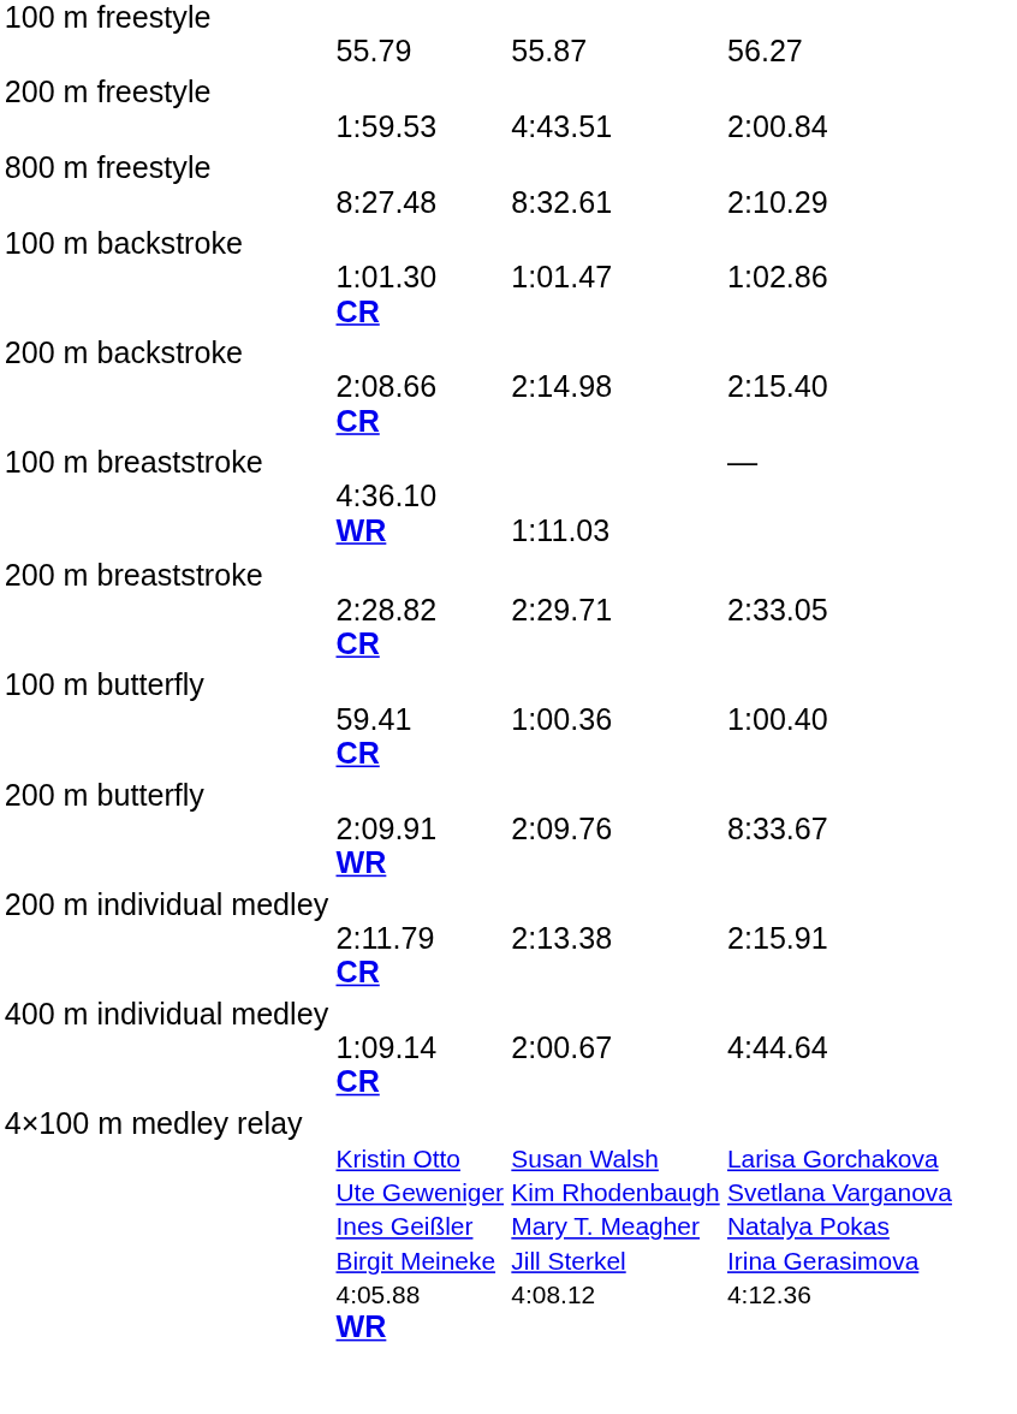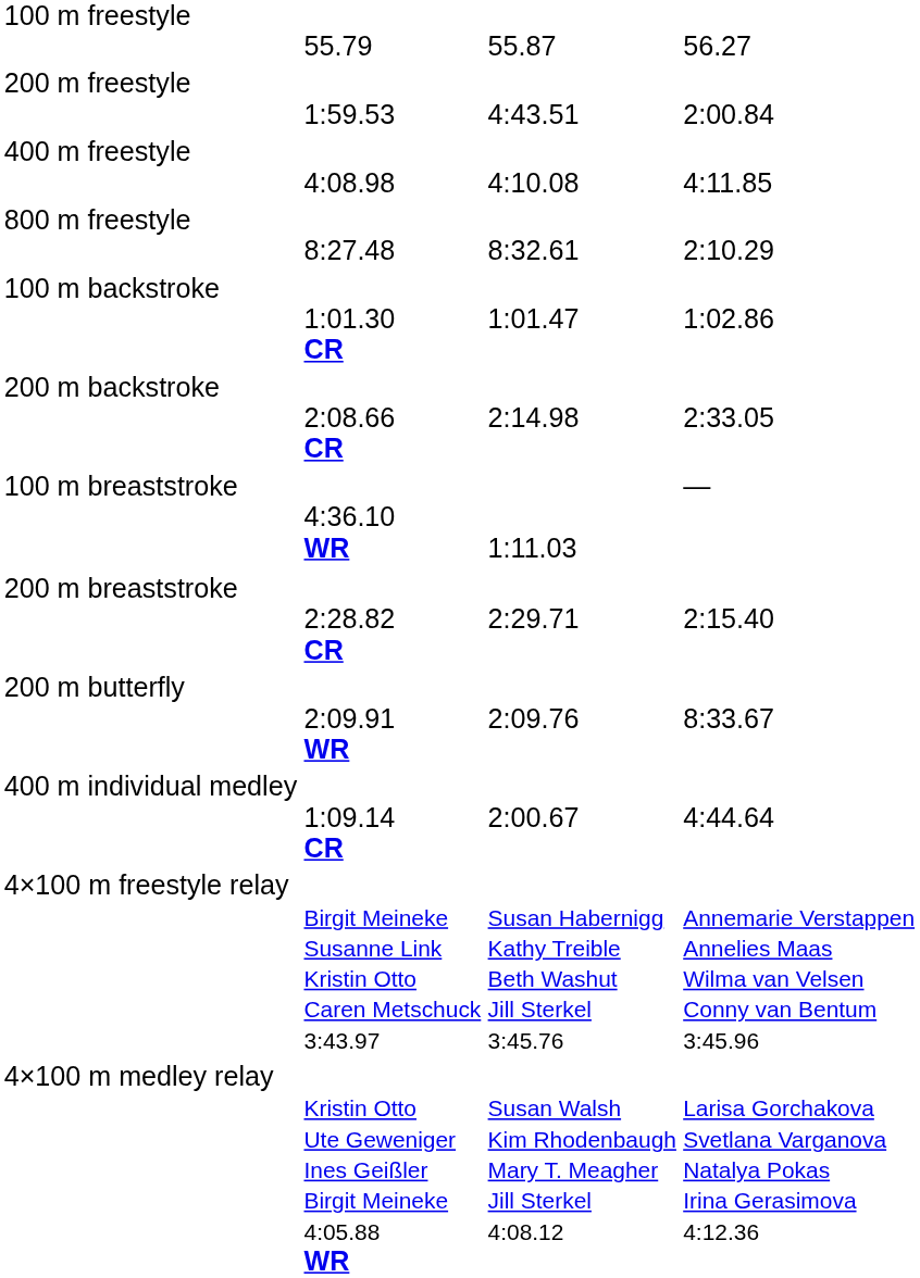 <table>
 <tr valign="top">
 <td>100 m freestyle<br><div></div></td>
 <td> <br> 55.79</td>
 <td><br> 55.87</td>
 <td><br> 56.27</td>
 </tr>
 <tr valign="top">
 <td>200 m freestyle<br><div></div></td>
 <td><br> 1:59.53</td>
 <td><br> 4:43.51</td>
 <td><br> 2:00.84</td>
+</tr>
+<tr valign="top">
+<td>400 m freestyle<br><div></div></td>
+<td><br> 4:08.98</td>
+<td><br> 4:10.08</td>
+<td><br> 4:11.85</td>
 </tr>
 <tr valign="top">
 <td>800 m freestyle<br><div></div></td>
 <td><br> 8:27.48</td>
 <td><br> 8:32.61</td>
 <td><br> 2:10.29</td>
 </tr>
 <tr valign="top">
 <td>100 m backstroke<br><div></div></td>
 <td><br> 1:01.30<div><strong><a href='#'>CR</a></strong></div></td>
 <td><br>1:01.47</td>
 <td><br> 1:02.86</td>
 </tr>
 <tr valign="top">
 <td>200 m backstroke<br><div></div></td>
 <td><br> 2:08.66 <div><strong><a href='#'>CR</a></strong></div></td>
 <td><br> 2:14.98</td>
-<td><br> 2:15.40</td>
+<td><br> 2:33.05</td>
 </tr>
 <tr valign="top">
 <td>100 m breaststroke<br><div></div></td>
 <td><br> 4:36.10 <div><strong><a href='#'>WR</a></strong></div></td>
 <td><br><br>1:11.03</td>
 <td>—</td>
 </tr>
 <tr>
 </tr>
 <tr valign="top">
 <td>200 m breaststroke<br><div></div></td>
 <td><br> 2:28.82 <div><strong><a href='#'>CR</a></strong></div></td>
 <td><br> 2:29.71</td>
-<td><br> 2:33.05</td>
-</tr>
-<tr valign="top">
-<td>100 m butterfly<br><div></div></td>
-<td><br> 59.41<div><strong><a href='#'>CR</a></strong></div></td>
-<td><br> 1:00.36</td>
-<td><br> 1:00.40</td>
+<td><br> 2:15.40</td>
 </tr>
 <tr valign="top">
 <td>200 m butterfly<br><div></div></td>
 <td><br> 2:09.91 <div><strong><a href='#'>WR</a></strong></div></td>
 <td><br> 2:09.76</td>
 <td><br> 8:33.67</td>
 </tr>
 <tr valign="top">
-<td>200 m individual medley<br><div></div></td>
-<td><br> 2:11.79 <div><strong><a href='#'>CR</a></strong></div></td>
-<td><br> 2:13.38</td>
-<td><br> 2:15.91</td>
-</tr>
-<tr valign="top">
 <td>400 m individual medley<br><div></div></td>
 <td><br> 1:09.14 <div><strong><a href='#'>CR</a></strong></div></td>
 <td><br> 2:00.67</td>
 <td><br> 4:44.64</td>
+</tr>
+<tr valign="top">
+<td>4×100 m freestyle relay<br><div></div></td>
+<td><br><small><a href='#'>Birgit Meineke</a><br><a href='#'>Susanne Link</a><br><a href='#'>Kristin Otto</a><br><a href='#'>Caren Metschuck</a><br> 3:43.97</small></td>
+<td><br><small><a href='#'>Susan Habernigg</a><br><a href='#'>Kathy Treible</a><br><a href='#'>Beth Washut</a><br><a href='#'>Jill Sterkel</a><br> 3:45.76</small></td>
+<td><br><small><a href='#'>Annemarie Verstappen</a><br><a href='#'>Annelies Maas</a><br><a href='#'>Wilma van Velsen</a><br><a href='#'>Conny van Bentum</a><br> 3:45.96</small></td>
 </tr>
 <tr valign="top">
 <td>4×100 m medley relay<br><div></div></td>
 <td><br><small><a href='#'>Kristin Otto</a><br><a href='#'>Ute Geweniger</a><br><a href='#'>Ines Geißler</a><br><a href='#'>Birgit Meineke</a><br> 4:05.88</small><div><strong><a href='#'>WR</a></strong></div></td>
 <td><br><small><a href='#'>Susan Walsh</a><br><a href='#'>Kim Rhodenbaugh</a><br><a href='#'>Mary T. Meagher</a><br><a href='#'>Jill Sterkel</a><br> 4:08.12</small></td>
 <td><br><small><a href='#'>Larisa Gorchakova</a><br><a href='#'>Svetlana Varganova</a><br><a href='#'>Natalya Pokas</a><br><a href='#'>Irina Gerasimova</a><br> 4:12.36</small></td>
 </tr>
 </table>
